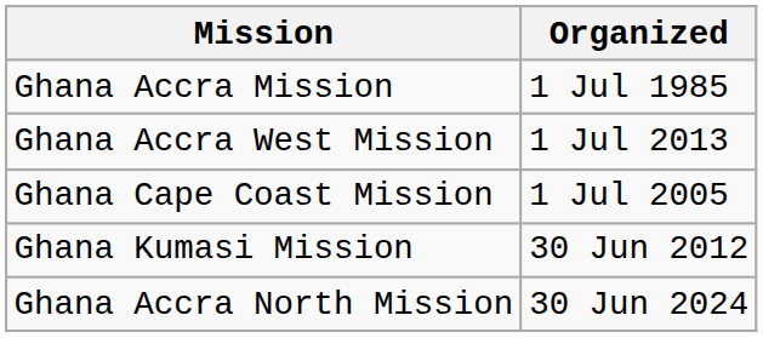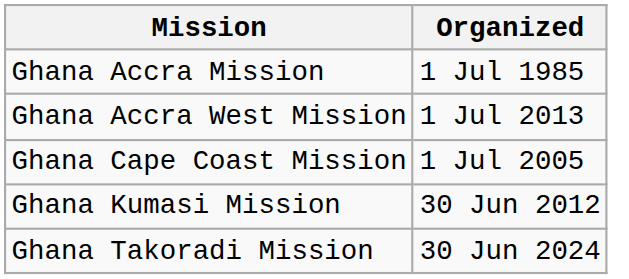 <table class="wikitable sortable">
 <tr>
 <th>Mission</th>
 <th data-sort-type=date>Organized</th>
 </tr>
 <tr>
 <td>Ghana Accra Mission</td>
 <td>1 Jul 1985</td>
 </tr>
 <tr>
 <td>Ghana Accra West Mission</td>
 <td>1 Jul 2013</td>
 </tr>
 <tr>
 <td>Ghana Cape Coast Mission</td>
 <td>1 Jul 2005</td>
 </tr>
 <tr>
 <td>Ghana Kumasi Mission</td>
 <td>30 Jun 2012</td>
 </tr>
 <tr>
-<td>Ghana Accra North Mission</td>
+<td>Ghana Takoradi Mission</td>
 <td>30 Jun 2024</td>
 </tr>
 </table>
